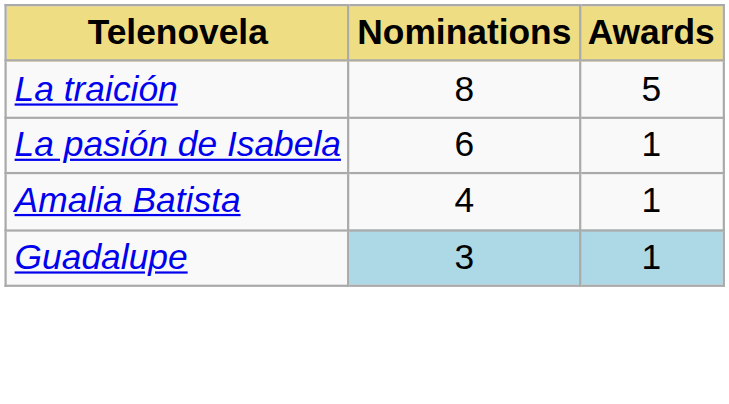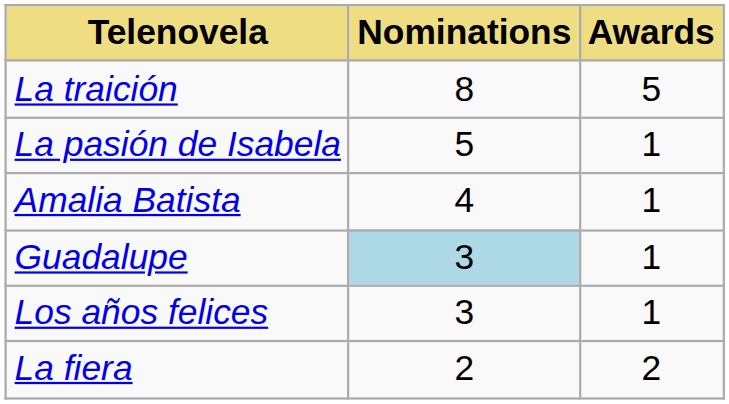 <table class="wikitable sortable" style="margin:1em auto;">
 <tr>
 <th style="background-color:#EEDD82;">Telenovela</th>
 <th style="background-color:#EEDD82;">Nominations</th>
 <th style="background-color:#EEDD82;">Awards</th>
 </tr>
 <tr>
 <td><em><a href='#'>La traición</a></em></td>
 <td style="text-align:center;">8</td>
 <td style="text-align:center;">5</td>
 </tr>
 <tr>
 <td><em><a href='#'>La pasión de Isabela</a></em></td>
-<td style="text-align:center;">6</td>
+<td style="text-align:center;">5</td>
 <td style="text-align:center;">1</td>
 </tr>
 <tr>
 <td><em><a href='#'>Amalia Batista</a></em></td>
 <td style="text-align:center;">4</td>
 <td style="text-align:center;">1</td>
 </tr>
 <tr>
 <td><em><a href='#'>Guadalupe</a></em></td>
 <td style="background: lightblue; text-align:center;">3</td>
-<td style="background: lightblue; text-align:center;">1</td>
+<td style="text-align:center;">1</td>
+</tr>
+<tr>
+<td><em><a href='#'>Los años felices</a></em></td>
+<td style="text-align:center;">3</td>
+<td style="text-align:center;">1</td>
+</tr>
+<tr>
+<td><em><a href='#'>La fiera</a></em></td>
+<td style="text-align:center;">2</td>
+<td style="text-align:center;">2</td>
 </tr>
 </table>
